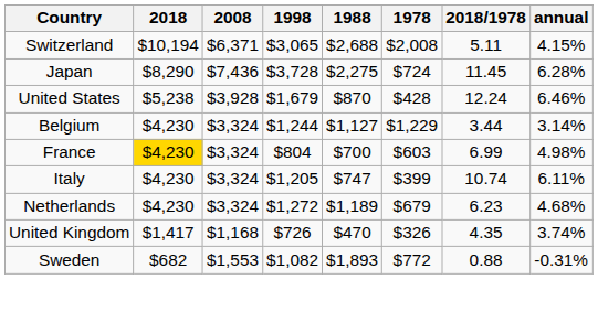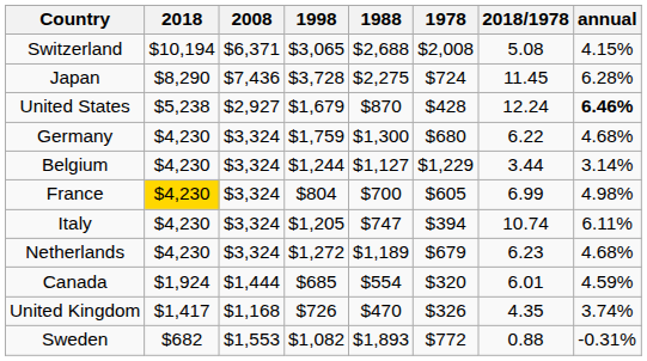 <table class="wikitable sortable" style="text-align:center;">
 <tr>
 </tr>
 <tr>
 <th>Country</th>
 <th>2018</th>
 <th>2008</th>
 <th>1998</th>
 <th>1988</th>
 <th>1978</th>
 <th>2018/1978</th>
 <th>annual</th>
 </tr>
 <tr>
 <td>Switzerland</td>
 <td>$10,194</td>
 <td>$6,371</td>
 <td>$3,065</td>
 <td>$2,688</td>
 <td>$2,008</td>
-<td>5.11</td>
+<td>5.08</td>
 <td>4.15%</td>
 </tr>
 <tr>
 <td>Japan</td>
 <td>$8,290</td>
 <td>$7,436</td>
 <td>$3,728</td>
 <td>$2,275</td>
 <td>$724</td>
 <td>11.45</td>
 <td>6.28%</td>
 </tr>
 <tr>
 <td>United States</td>
 <td>$5,238</td>
-<td>$3,928</td>
+<td>$2,927</td>
 <td>$1,679</td>
 <td>$870</td>
 <td>$428</td>
 <td>12.24</td>
-<td>6.46%</td>
+<td><strong>6.46%</strong></td>
+</tr>
+<tr>
+<td>Germany</td>
+<td>$4,230</td>
+<td>$3,324</td>
+<td>$1,759</td>
+<td>$1,300</td>
+<td>$680</td>
+<td>6.22</td>
+<td>4.68%</td>
 </tr>
 <tr>
 <td>Belgium</td>
 <td>$4,230</td>
 <td>$3,324</td>
 <td>$1,244</td>
 <td>$1,127</td>
 <td>$1,229</td>
 <td>3.44</td>
 <td>3.14%</td>
 </tr>
 <tr>
 <td>France</td>
 <td style="background: gold;">$4,230</td>
 <td>$3,324</td>
 <td>$804</td>
 <td>$700</td>
-<td>$603</td>
+<td>$605</td>
 <td>6.99</td>
 <td>4.98%</td>
 </tr>
 <tr>
 <td>Italy</td>
 <td>$4,230</td>
 <td>$3,324</td>
 <td>$1,205</td>
 <td>$747</td>
-<td>$399</td>
+<td>$394</td>
 <td>10.74</td>
 <td>6.11%</td>
 </tr>
 <tr>
 <td>Netherlands</td>
 <td>$4,230</td>
 <td>$3,324</td>
 <td>$1,272</td>
 <td>$1,189</td>
 <td>$679</td>
 <td>6.23</td>
 <td>4.68%</td>
+</tr>
+<tr>
+<td>Canada</td>
+<td>$1,924</td>
+<td>$1,444</td>
+<td>$685</td>
+<td>$554</td>
+<td>$320</td>
+<td>6.01</td>
+<td>4.59%</td>
 </tr>
 <tr>
 <td>United Kingdom</td>
 <td>$1,417</td>
 <td>$1,168</td>
 <td>$726</td>
 <td>$470</td>
 <td>$326</td>
 <td>4.35</td>
 <td>3.74%</td>
 </tr>
 <tr>
 <td>Sweden</td>
 <td>$682</td>
 <td>$1,553</td>
 <td>$1,082</td>
 <td>$1,893</td>
 <td>$772</td>
 <td>0.88</td>
 <td>-0.31%</td>
 </tr>
 </table>
